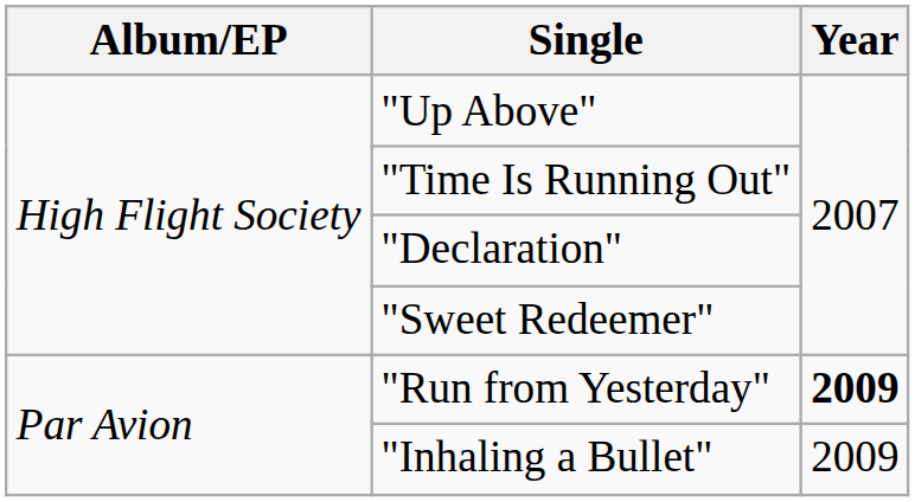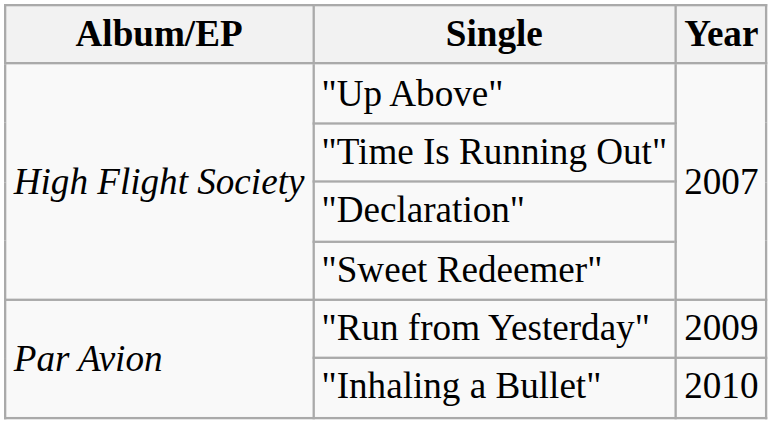 <table class="wikitable">
 <tr>
 <th>Album/EP</th>
 <th>Single</th>
 <th>Year</th>
 </tr>
 <tr>
 <td rowspan="4"><em>High Flight Society</em></td>
 <td>"Up Above"</td>
 <td rowspan="4">2007</td>
 </tr>
 <tr>
 <td>"Time Is Running Out"</td>
 </tr>
 <tr>
 <td>"Declaration"</td>
 </tr>
 <tr>
 <td>"Sweet Redeemer"</td>
 </tr>
 <tr>
 <td rowspan="2"><em>Par Avion</em></td>
 <td>"Run from Yesterday"</td>
-<td><strong>2009</strong></td>
+<td>2009</td>
 </tr>
 <tr>
 <td>"Inhaling a Bullet"</td>
-<td>2009</td>
+<td>2010</td>
 </tr>
 </table>
